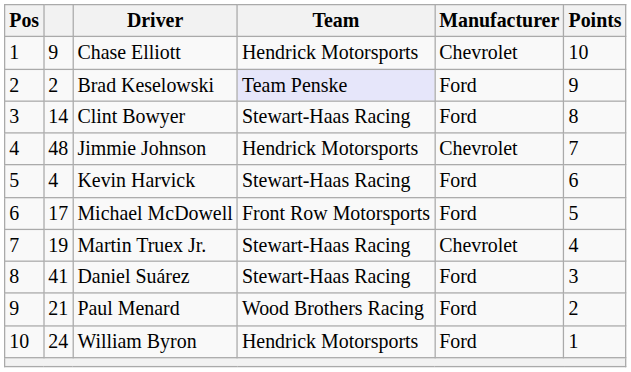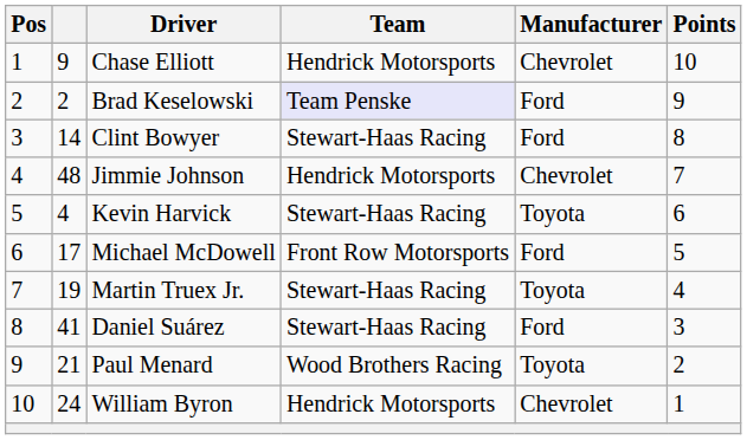 <table class="wikitable" style="font-size:98%">
 <tr>
 <th>Pos</th>
 <th></th>
 <th>Driver</th>
 <th>Team</th>
 <th>Manufacturer</th>
 <th>Points</th>
 </tr>
 <tr>
 <td>1</td>
 <td>9</td>
 <td>Chase Elliott</td>
 <td>Hendrick Motorsports</td>
 <td>Chevrolet</td>
 <td>10</td>
 </tr>
 <tr>
 <td>2</td>
 <td>2</td>
 <td>Brad Keselowski</td>
 <td style="background: lavender;">Team Penske</td>
 <td>Ford</td>
 <td>9</td>
 </tr>
 <tr>
 <td>3</td>
 <td>14</td>
 <td>Clint Bowyer</td>
 <td>Stewart-Haas Racing</td>
 <td>Ford</td>
 <td>8</td>
 </tr>
 <tr>
 <td>4</td>
 <td>48</td>
 <td>Jimmie Johnson</td>
 <td>Hendrick Motorsports</td>
 <td>Chevrolet</td>
 <td>7</td>
 </tr>
 <tr>
 <td>5</td>
 <td>4</td>
 <td>Kevin Harvick</td>
 <td>Stewart-Haas Racing</td>
-<td>Ford</td>
+<td>Toyota</td>
 <td>6</td>
 </tr>
 <tr>
 <td>6</td>
 <td>17</td>
 <td>Michael McDowell</td>
 <td>Front Row Motorsports</td>
 <td>Ford</td>
 <td>5</td>
 </tr>
 <tr>
 <td>7</td>
 <td>19</td>
 <td>Martin Truex Jr.</td>
 <td>Stewart-Haas Racing</td>
-<td>Chevrolet</td>
+<td>Toyota</td>
 <td>4</td>
 </tr>
 <tr>
 <td>8</td>
 <td>41</td>
 <td>Daniel Suárez</td>
 <td>Stewart-Haas Racing</td>
 <td>Ford</td>
 <td>3</td>
 </tr>
 <tr>
 <td>9</td>
 <td>21</td>
 <td>Paul Menard</td>
 <td>Wood Brothers Racing</td>
-<td>Ford</td>
+<td>Toyota</td>
 <td>2</td>
 </tr>
 <tr>
 <td>10</td>
 <td>24</td>
 <td>William Byron</td>
 <td>Hendrick Motorsports</td>
-<td>Ford</td>
+<td>Chevrolet</td>
 <td>1</td>
 </tr>
 <tr>
 <th colspan="6"></th>
 </tr>
 </table>
